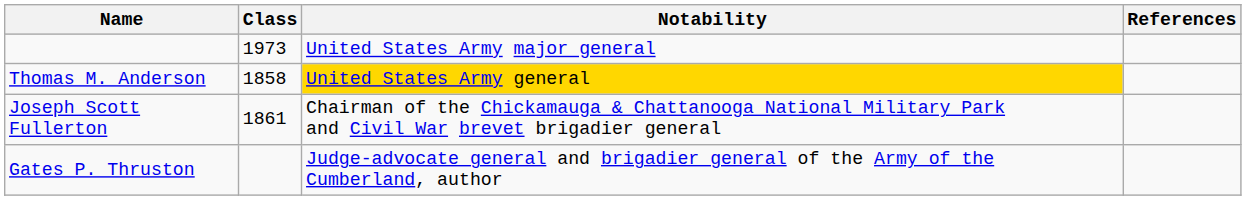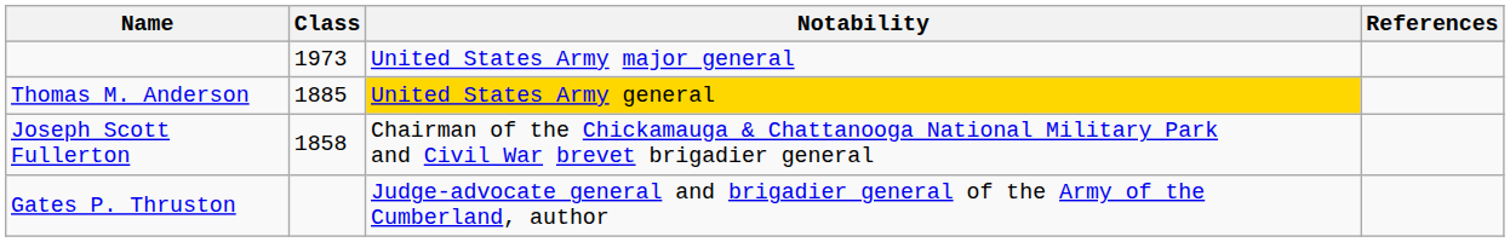 <table class="wikitable sortable" " style="width:100%;">
 <tr>
 <th>Name</th>
 <th>Class</th>
 <th>Notability</th>
 <th>References</th>
 </tr>
 <tr>
 <td></td>
 <td>1973</td>
 <td><a href='#'>United States Army</a> <a href='#'>major general</a></td>
 <td></td>
 </tr>
 <tr>
 <td><a href='#'>Thomas M. Anderson</a></td>
-<td>1858</td>
+<td>1885</td>
 <td style="background: gold;"><a href='#'>United States Army</a> general</td>
 <td></td>
 </tr>
 <tr>
 <td><a href='#'>Joseph Scott Fullerton</a></td>
-<td>1861</td>
+<td>1858</td>
 <td>Chairman of the <a href='#'>Chickamauga & Chattanooga National Military Park</a><br>and <a href='#'>Civil War</a> <a href='#'>brevet</a> brigadier general</td>
 <td></td>
 </tr>
 <tr>
 <td><a href='#'>Gates P. Thruston</a></td>
 <td></td>
 <td><a href='#'>Judge-advocate general</a> and <a href='#'>brigadier general</a> of the <a href='#'>Army of the Cumberland</a>, author</td>
 <td></td>
 </tr>
 </table>
